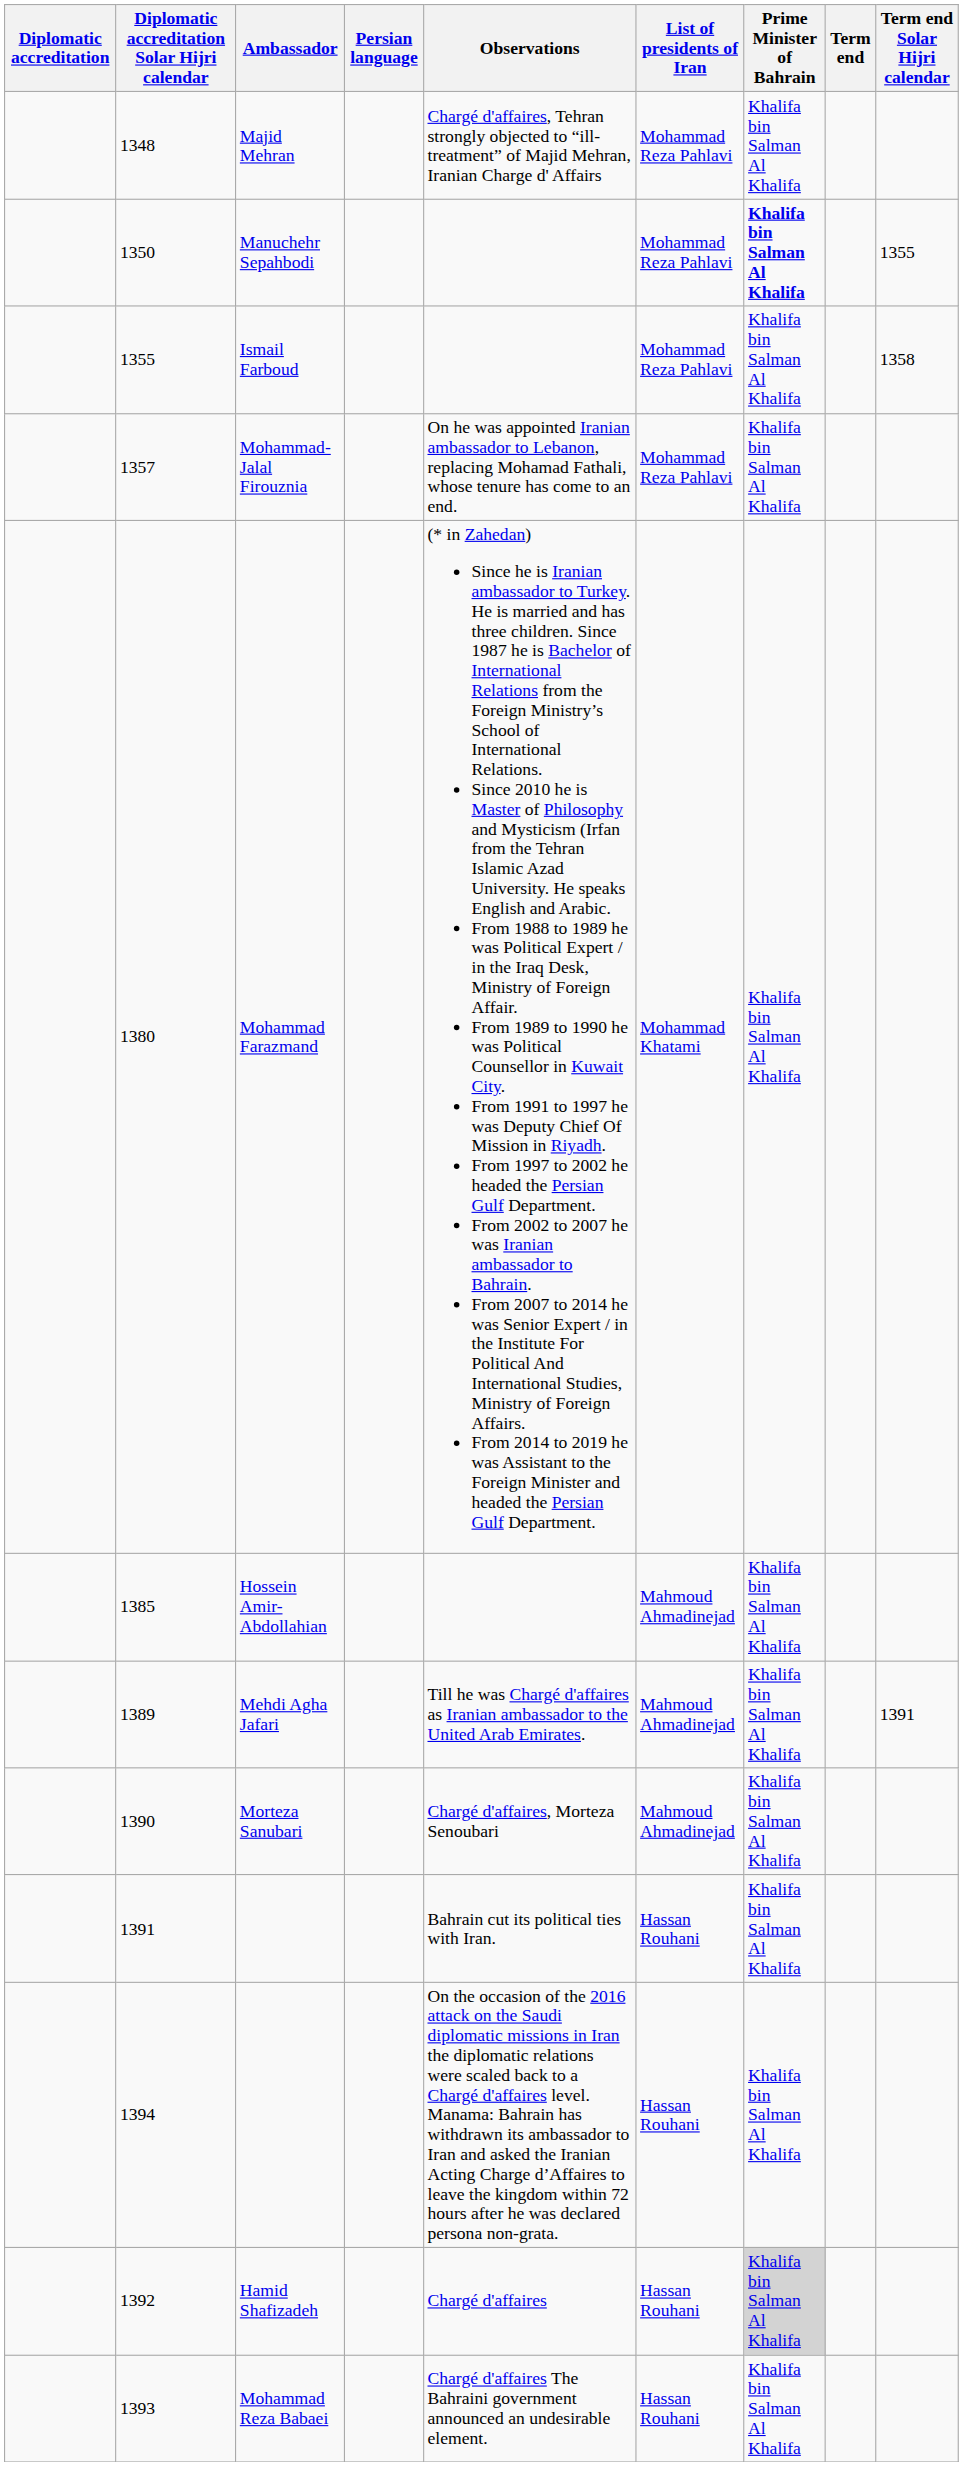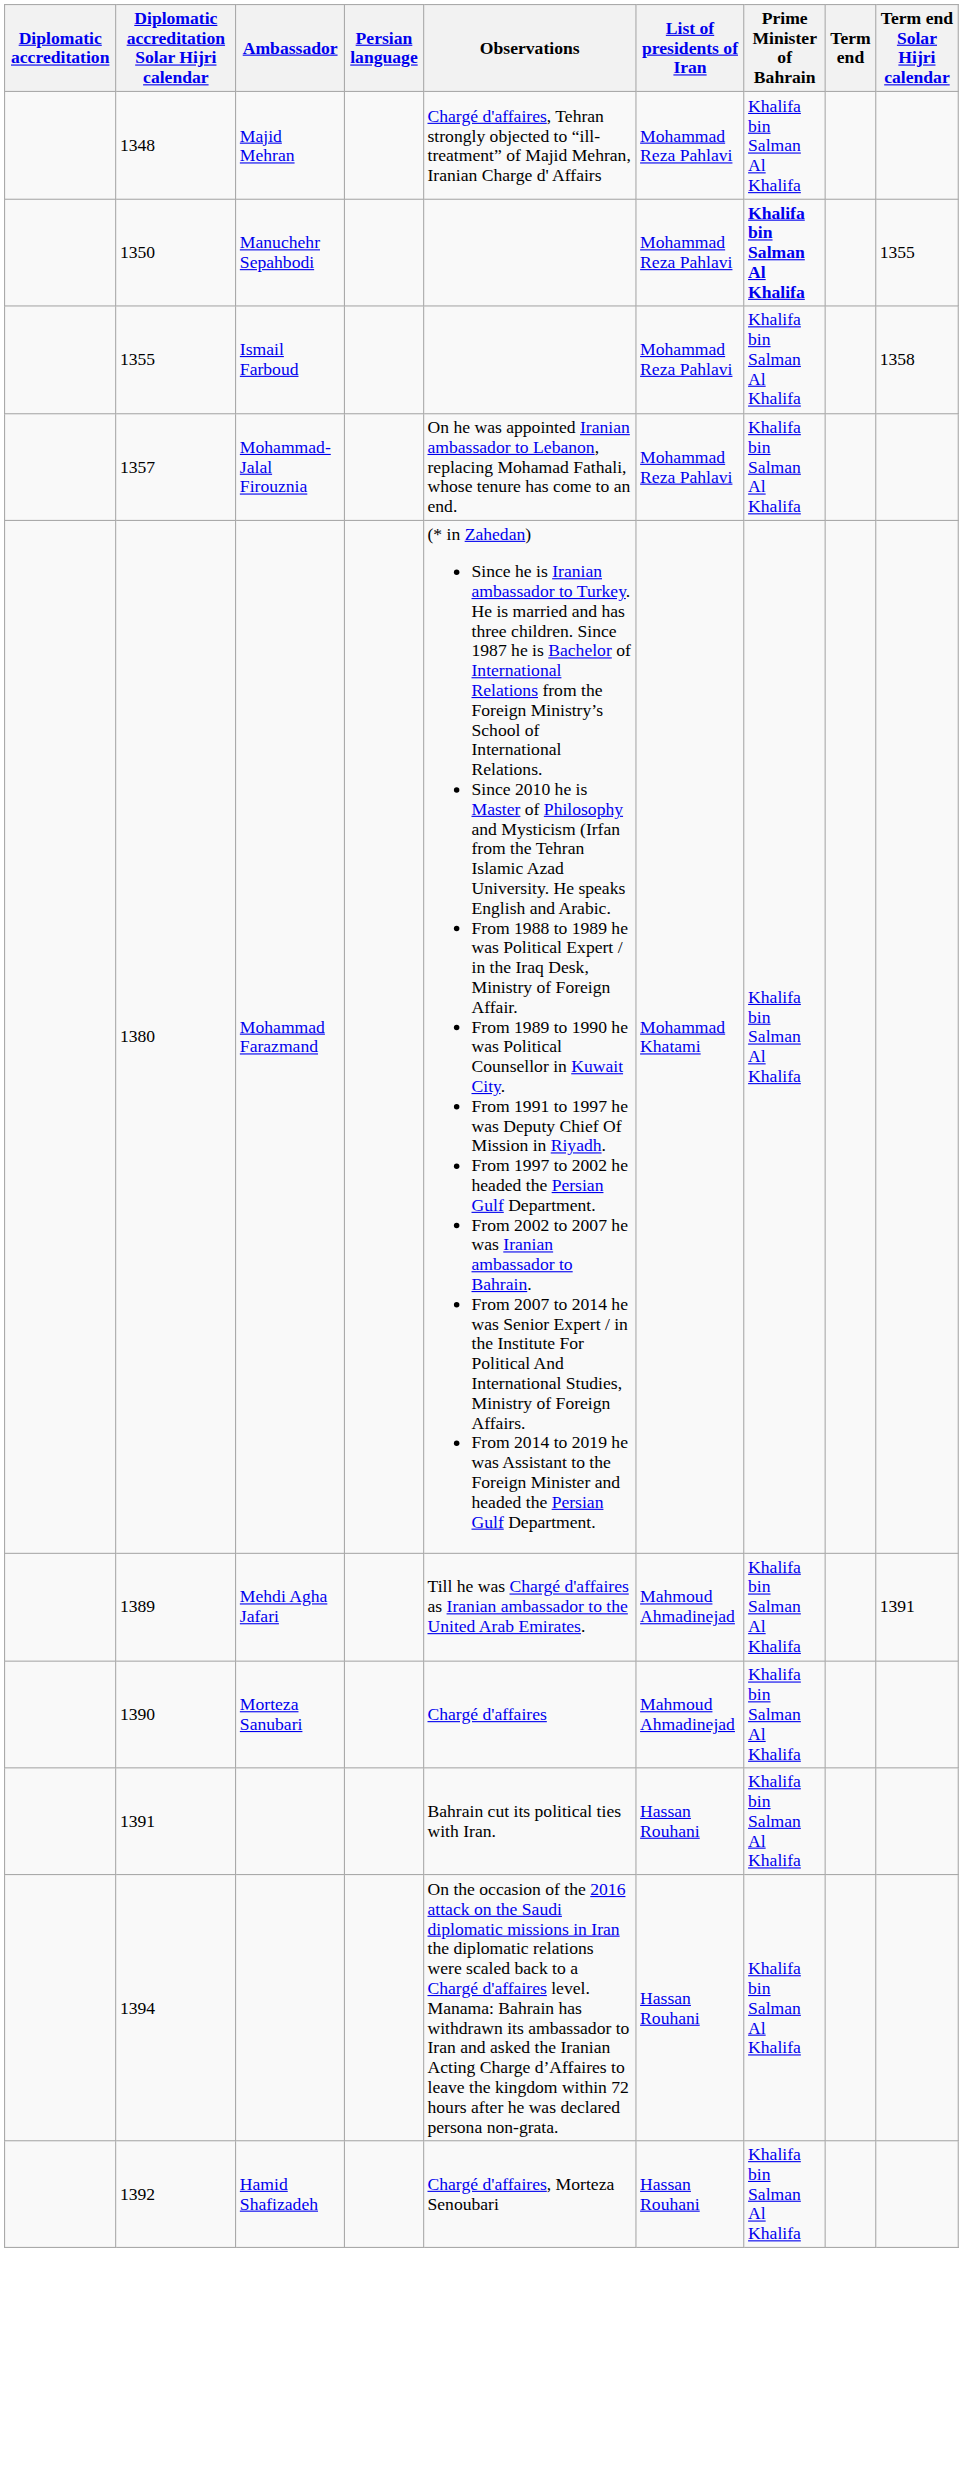 <table class="wikitable sortable">
 <tr>
 <th><a href='#'>Diplomatic accreditation</a></th>
 <th><a href='#'>Diplomatic accreditation</a> <a href='#'>Solar Hijri calendar</a></th>
 <th><a href='#'>Ambassador</a></th>
 <th><a href='#'>Persian language</a></th>
 <th>Observations</th>
 <th><a href='#'>List of presidents of Iran</a></th>
 <th>Prime Minister of Bahrain</th>
 <th>Term end</th>
 <th>Term end <a href='#'>Solar Hijri calendar</a></th>
 </tr>
 <tr>
 <td></td>
 <td>1348</td>
 <td><a href='#'>Majid Mehran</a></td>
 <td></td>
 <td><a href='#'>Chargé d'affaires</a>, Tehran strongly objected to “ill-treatment” of Majid Mehran, Iranian Charge d' Affairs</td>
 <td><a href='#'>Mohammad Reza Pahlavi</a></td>
 <td><a href='#'>Khalifa bin Salman Al Khalifa</a></td>
 <td></td>
 <td></td>
 </tr>
 <tr>
 <td></td>
 <td>1350</td>
 <td><a href='#'>Manuchehr Sepahbodi</a></td>
 <td></td>
 <td></td>
 <td><a href='#'>Mohammad Reza Pahlavi</a></td>
 <td><strong><a href='#'>Khalifa bin Salman Al Khalifa</a></strong></td>
 <td></td>
 <td>1355</td>
 </tr>
 <tr>
 <td></td>
 <td>1355</td>
 <td><a href='#'>Ismail Farboud</a></td>
 <td></td>
 <td></td>
 <td><a href='#'>Mohammad Reza Pahlavi</a></td>
 <td><a href='#'>Khalifa bin Salman Al Khalifa</a></td>
 <td></td>
 <td>1358</td>
 </tr>
 <tr>
 <td></td>
 <td>1357</td>
 <td><a href='#'>Mohammad- Jalal Firouznia</a></td>
 <td></td>
 <td>On  he was appointed <a href='#'>Iranian ambassador to Lebanon</a>, replacing Mohamad Fathali, whose tenure has come to an end.</td>
 <td><a href='#'>Mohammad Reza Pahlavi</a></td>
 <td><a href='#'>Khalifa bin Salman Al Khalifa</a></td>
 <td></td>
 <td></td>
 </tr>
 <tr>
 <td></td>
 <td>1380</td>
 <td><a href='#'>Mohammad Farazmand</a></td>
 <td></td>
 <td>(* in <a href='#'>Zahedan</a>)<br><ul><li>Since  he is <a href='#'>Iranian ambassador to Turkey</a>. He is married and has three children. Since 1987 he is <a href='#'>Bachelor</a> of <a href='#'>International Relations</a> from the Foreign Ministry’s School of International Relations.</li><li>Since 2010 he is <a href='#'>Master</a> of <a href='#'>Philosophy</a> and Mysticism (Irfan from the Tehran Islamic Azad University. He speaks English and Arabic.</li><li>From 1988 to 1989 he was Political Expert / in the Iraq Desk, Ministry of Foreign Affair.</li><li>From 1989 to 1990 he was Political Counsellor in <a href='#'>Kuwait City</a>.</li><li>From 1991 to 1997 he was Deputy Chief Of Mission in <a href='#'>Riyadh</a>.</li><li>From 1997 to 2002 he headed the <a href='#'>Persian Gulf</a> Department.</li><li>From 2002 to 2007 he was <a href='#'>Iranian ambassador to Bahrain</a>.</li><li>From 2007 to 2014 he was Senior Expert / in the Institute For Political And International Studies, Ministry of Foreign Affairs.</li><li>From 2014 to 2019 he was Assistant to the Foreign Minister and headed the <a href='#'>Persian Gulf</a> Department.</li></ul></td>
 <td><a href='#'>Mohammad Khatami</a></td>
 <td><a href='#'>Khalifa bin Salman Al Khalifa</a></td>
 <td></td>
 <td></td>
 </tr>
 <tr>
 <td></td>
-<td>1385</td>
-<td><a href='#'>Hossein Amir-Abdollahian</a></td>
-<td></td>
-<td></td>
-<td><a href='#'>Mahmoud Ahmadinejad</a></td>
-<td><a href='#'>Khalifa bin Salman Al Khalifa</a></td>
-<td></td>
-<td></td>
-</tr>
-<tr>
-<td></td>
 <td>1389</td>
 <td><a href='#'>Mehdi Agha Jafari</a></td>
 <td></td>
 <td>Till  he was <a href='#'>Chargé d'affaires</a> as <a href='#'>Iranian ambassador to the United Arab Emirates</a>.</td>
 <td><a href='#'>Mahmoud Ahmadinejad</a></td>
 <td><a href='#'>Khalifa bin Salman Al Khalifa</a></td>
 <td></td>
 <td>1391</td>
 </tr>
 <tr>
 <td></td>
 <td>1390</td>
 <td><a href='#'>Morteza Sanubari</a></td>
 <td></td>
-<td><a href='#'>Chargé d'affaires</a>,  Morteza Senoubari</td>
+<td><a href='#'>Chargé d'affaires</a></td>
 <td><a href='#'>Mahmoud Ahmadinejad</a></td>
 <td><a href='#'>Khalifa bin Salman Al Khalifa</a></td>
 <td></td>
 <td></td>
 </tr>
 <tr>
 <td></td>
 <td>1391</td>
 <td></td>
 <td></td>
 <td>Bahrain cut its political ties with Iran.</td>
 <td><a href='#'>Hassan Rouhani</a></td>
 <td><a href='#'>Khalifa bin Salman Al Khalifa</a></td>
 <td></td>
 <td></td>
 </tr>
 <tr>
 <td></td>
 <td>1394</td>
 <td></td>
 <td></td>
 <td>On the occasion of the <a href='#'>2016 attack on the Saudi diplomatic missions in Iran</a> the diplomatic relations were scaled back to a <a href='#'>Chargé d'affaires</a> level.<br>Manama: Bahrain has withdrawn its ambassador to Iran and asked the Iranian Acting Charge d’Affaires to leave the kingdom within 72 hours after he was declared persona non-grata.</td>
 <td><a href='#'>Hassan Rouhani</a></td>
 <td><a href='#'>Khalifa bin Salman Al Khalifa</a></td>
 <td></td>
 <td></td>
 </tr>
 <tr>
 <td></td>
 <td>1392</td>
 <td><a href='#'>Hamid Shafizadeh</a></td>
 <td></td>
-<td><a href='#'>Chargé d'affaires</a></td>
-<td><a href='#'>Hassan Rouhani</a></td>
-<td style="background: lightgrey;"><a href='#'>Khalifa bin Salman Al Khalifa</a></td>
-<td></td>
-<td></td>
-</tr>
-<tr>
-<td></td>
-<td>1393</td>
-<td><a href='#'>Mohammad Reza Babaei</a></td>
-<td></td>
-<td><a href='#'>Chargé d'affaires</a> The Bahraini government announced an undesirable element. </td>
+<td><a href='#'>Chargé d'affaires</a>,  Morteza Senoubari</td>
 <td><a href='#'>Hassan Rouhani</a></td>
 <td><a href='#'>Khalifa bin Salman Al Khalifa</a></td>
 <td></td>
 <td></td>
 </tr>
 </table>
